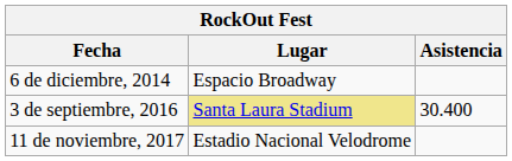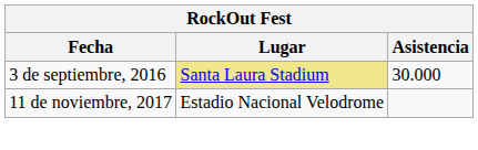 <table class="wikitable">
 <tr>
 <th colspan="3">RockOut Fest</th>
 </tr>
 <tr>
 <th>Fecha</th>
 <th>Lugar</th>
 <th>Asistencia</th>
 </tr>
 <tr>
-<td>6 de diciembre, 2014</td>
-<td>Espacio Broadway</td>
-<td></td>
-</tr>
-<tr>
 <td>3 de septiembre, 2016</td>
 <td style="background: khaki;"><a href='#'>Santa Laura Stadium</a></td>
-<td>30.400</td>
+<td>30.000</td>
 </tr>
 <tr>
 <td>11 de noviembre, 2017</td>
 <td>Estadio Nacional Velodrome</td>
 <td></td>
 </tr>
 </table>
